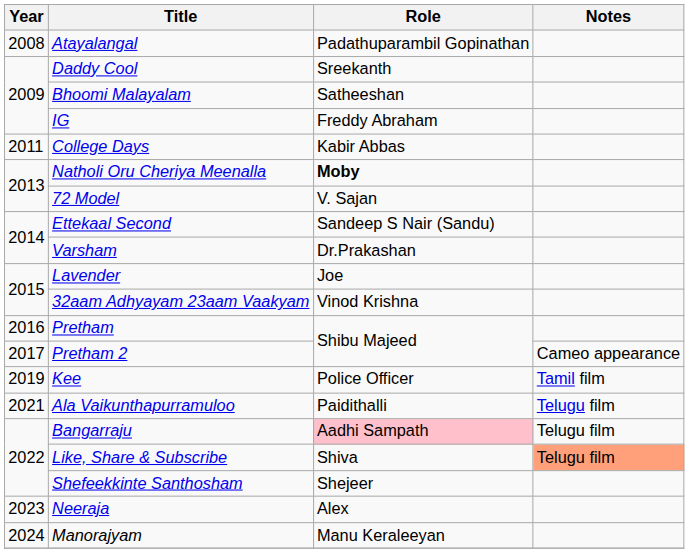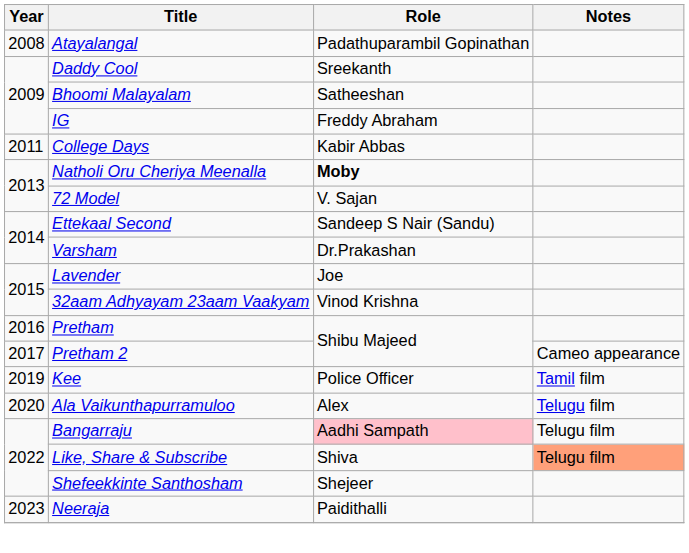 <table class="wikitable sortable">
 <tr>
 <th>Year</th>
 <th>Title</th>
 <th>Role</th>
 <th class="unsortable">Notes</th>
 </tr>
 <tr>
 <td>2008</td>
 <td><em><a href='#'>Atayalangal</a></em></td>
 <td>Padathuparambil Gopinathan</td>
 <td></td>
 </tr>
 <tr>
 <td rowspan=3>2009</td>
 <td><em><a href='#'>Daddy Cool</a></em></td>
 <td>Sreekanth</td>
 <td></td>
 </tr>
 <tr>
 <td><em><a href='#'>Bhoomi Malayalam</a></em></td>
 <td>Satheeshan</td>
 <td></td>
 </tr>
 <tr>
 <td><em><a href='#'>IG</a></em></td>
 <td>Freddy Abraham</td>
 <td></td>
 </tr>
 <tr>
 <td>2011</td>
 <td><em><a href='#'>College Days</a></em></td>
 <td>Kabir Abbas</td>
 <td></td>
 </tr>
 <tr>
 <td rowspan=2>2013</td>
 <td><em><a href='#'>Natholi Oru Cheriya Meenalla</a></em></td>
 <td><strong>Moby</strong></td>
 <td></td>
 </tr>
 <tr>
 <td><em><a href='#'>72 Model</a></em></td>
 <td>V. Sajan</td>
 <td></td>
 </tr>
 <tr>
 <td rowspan=2>2014</td>
 <td><em><a href='#'>Ettekaal Second</a></em></td>
 <td>Sandeep S Nair (Sandu)</td>
 <td></td>
 </tr>
 <tr>
 <td><em><a href='#'>Varsham</a></em></td>
 <td>Dr.Prakashan</td>
 <td></td>
 </tr>
 <tr>
 <td rowspan=2>2015</td>
 <td><em><a href='#'>Lavender</a></em></td>
 <td>Joe</td>
 <td></td>
 </tr>
 <tr>
 <td><em><a href='#'>32aam Adhyayam 23aam Vaakyam</a></em></td>
 <td>Vinod Krishna</td>
 <td></td>
 </tr>
 <tr>
 <td>2016</td>
 <td><em><a href='#'>Pretham</a></em></td>
 <td rowspan="2">Shibu Majeed</td>
 <td></td>
 </tr>
 <tr>
 <td>2017</td>
 <td><em><a href='#'>Pretham 2</a></em></td>
 <td>Cameo appearance</td>
 </tr>
 <tr>
 <td>2019</td>
 <td><em><a href='#'>Kee</a></em></td>
 <td>Police Officer</td>
 <td><a href='#'>Tamil</a> film</td>
 </tr>
 <tr>
-<td>2021</td>
+<td>2020</td>
 <td><em><a href='#'>Ala Vaikunthapurramuloo</a></em></td>
-<td>Paidithalli</td>
+<td>Alex</td>
 <td><a href='#'>Telugu</a> film </td>
 </tr>
 <tr>
 <td rowspan=3>2022</td>
 <td><em><a href='#'>Bangarraju</a></em></td>
 <td style="background: pink;">Aadhi Sampath</td>
 <td>Telugu film</td>
 </tr>
 <tr>
 <td><em><a href='#'>Like, Share & Subscribe</a></em></td>
 <td>Shiva</td>
 <td style="background: lightsalmon;">Telugu film</td>
 </tr>
 <tr>
 <td><em><a href='#'>Shefeekkinte Santhosham</a></em></td>
 <td>Shejeer</td>
 <td></td>
 </tr>
 <tr>
 <td>2023</td>
 <td><em><a href='#'>Neeraja</a></em></td>
-<td>Alex</td>
-<td></td>
-</tr>
-<tr>
-<td>2024</td>
-<td><em>Manorajyam</em></td>
-<td>Manu Keraleeyan</td>
+<td>Paidithalli</td>
 <td></td>
 </tr>
 <tr>
 </tr>
 </table>
